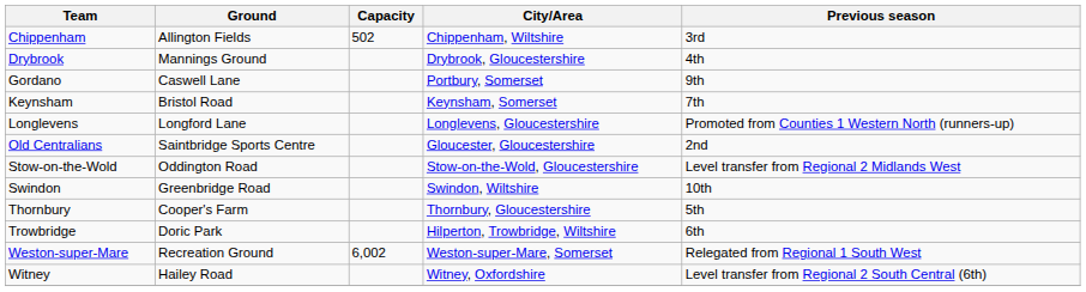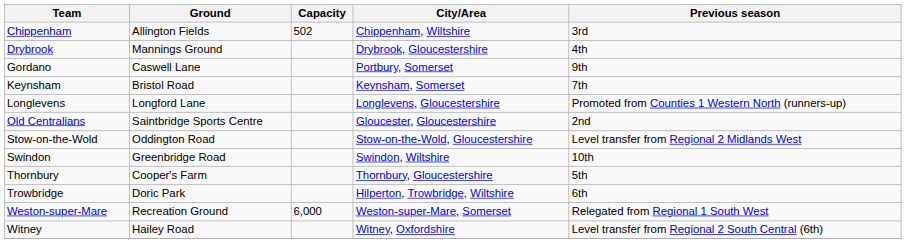 <table class="wikitable sortable" width=100%>
 <tr>
 <th>Team</th>
 <th>Ground</th>
 <th>Capacity</th>
 <th>City/Area</th>
 <th>Previous season</th>
 </tr>
 <tr>
 <td><a href='#'>Chippenham</a></td>
 <td>Allington Fields</td>
 <td>502</td>
 <td><a href='#'>Chippenham</a>, <a href='#'>Wiltshire</a></td>
 <td>3rd</td>
 </tr>
 <tr>
 <td><a href='#'>Drybrook</a></td>
 <td>Mannings Ground</td>
 <td></td>
 <td><a href='#'>Drybrook</a>, <a href='#'>Gloucestershire</a></td>
 <td>4th</td>
 </tr>
 <tr>
 <td>Gordano</td>
 <td>Caswell Lane</td>
 <td></td>
 <td><a href='#'>Portbury</a>, <a href='#'>Somerset</a></td>
 <td>9th</td>
 </tr>
 <tr>
 <td>Keynsham</td>
 <td>Bristol Road</td>
 <td></td>
 <td><a href='#'>Keynsham</a>, <a href='#'>Somerset</a></td>
 <td>7th</td>
 </tr>
 <tr>
 <td>Longlevens</td>
 <td>Longford Lane</td>
 <td></td>
 <td><a href='#'>Longlevens</a>, <a href='#'>Gloucestershire</a></td>
 <td>Promoted from <a href='#'>Counties 1 Western North</a> (runners-up)</td>
 </tr>
 <tr>
 <td><a href='#'>Old Centralians</a></td>
 <td>Saintbridge Sports Centre</td>
 <td></td>
 <td><a href='#'>Gloucester</a>, <a href='#'>Gloucestershire</a></td>
 <td>2nd</td>
 </tr>
 <tr>
 <td>Stow-on-the-Wold</td>
 <td>Oddington Road</td>
 <td></td>
 <td><a href='#'>Stow-on-the-Wold</a>, <a href='#'>Gloucestershire</a></td>
 <td>Level transfer from <a href='#'>Regional 2 Midlands West</a></td>
 </tr>
 <tr>
 <td>Swindon</td>
 <td>Greenbridge Road </td>
 <td></td>
 <td><a href='#'>Swindon</a>, <a href='#'>Wiltshire</a></td>
 <td>10th</td>
 </tr>
 <tr>
 <td>Thornbury</td>
 <td>Cooper's Farm</td>
 <td></td>
 <td><a href='#'>Thornbury</a>, <a href='#'>Gloucestershire</a></td>
 <td>5th</td>
 </tr>
 <tr>
 <td>Trowbridge</td>
 <td>Doric Park</td>
 <td></td>
 <td><a href='#'>Hilperton</a>, <a href='#'>Trowbridge</a>, <a href='#'>Wiltshire</a></td>
 <td>6th</td>
 </tr>
 <tr>
 <td><a href='#'>Weston-super-Mare</a></td>
 <td>Recreation Ground</td>
-<td>6,002</td>
+<td>6,000</td>
 <td><a href='#'>Weston-super-Mare</a>, <a href='#'>Somerset</a></td>
 <td>Relegated from <a href='#'>Regional 1 South West</a></td>
 </tr>
 <tr>
 <td>Witney</td>
 <td>Hailey Road</td>
 <td></td>
 <td><a href='#'>Witney</a>, <a href='#'>Oxfordshire</a></td>
 <td>Level transfer from <a href='#'>Regional 2 South Central</a> (6th)</td>
 </tr>
 <tr>
 </tr>
 </table>
